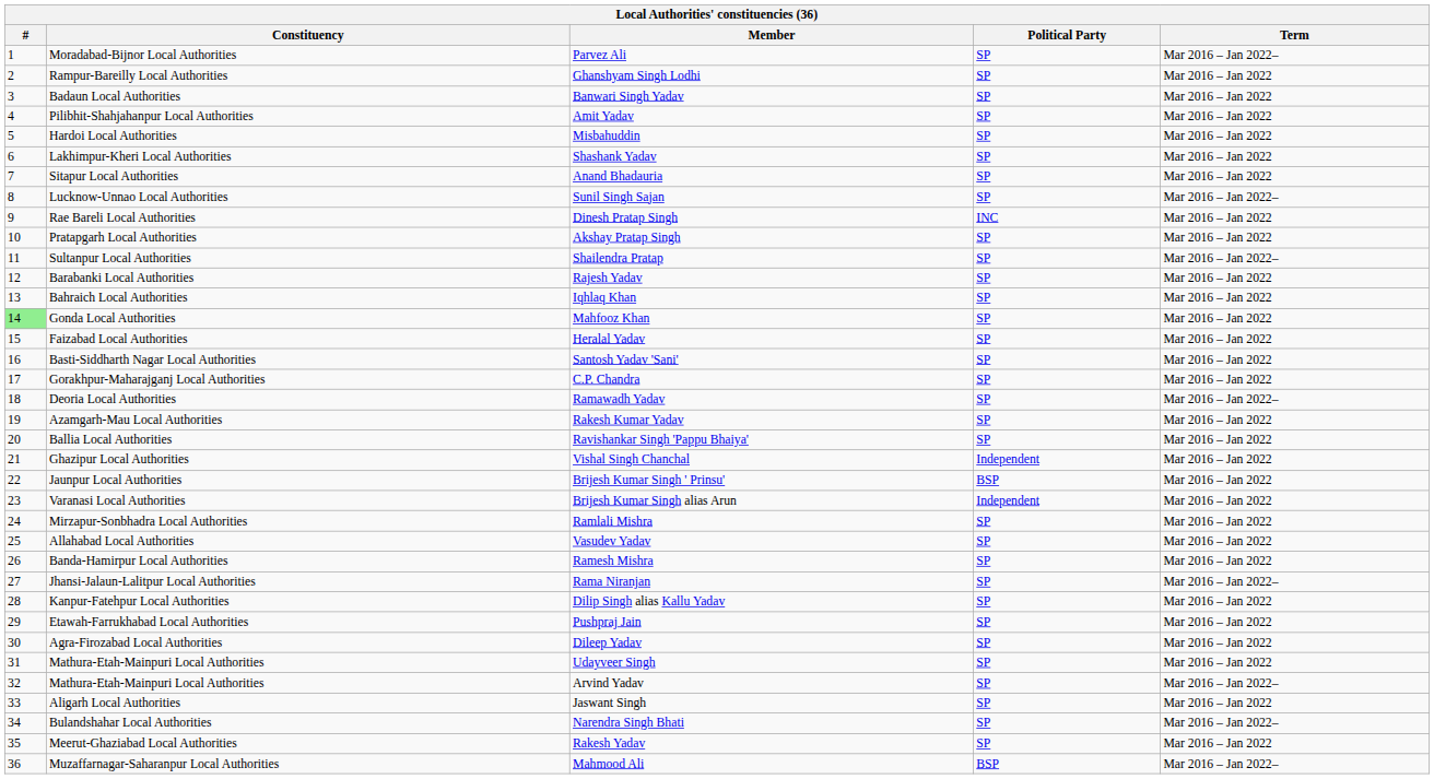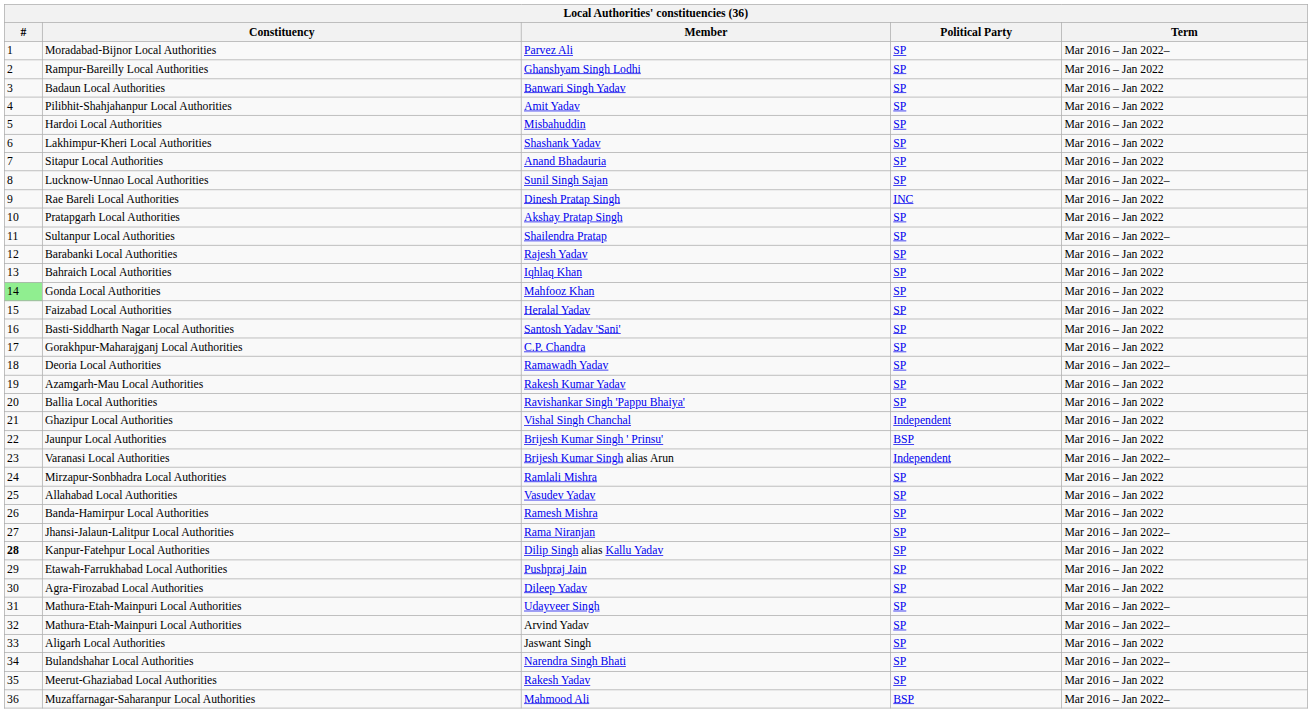 <table class="wikitable sortable mw-collapsible mw-collapsed" align="center" style="width: 90%;">
 <tr>
 <th colspan="5">Local Authorities' constituencies (36)</th>
 </tr>
 <tr>
 <th>#</th>
 <th>Constituency</th>
 <th>Member</th>
 <th>Political Party</th>
 <th>Term</th>
 </tr>
 <tr>
 <td>1</td>
 <td>Moradabad-Bijnor Local Authorities</td>
 <td><a href='#'>Parvez Ali</a></td>
 <td><a href='#'>SP</a></td>
 <td>Mar 2016 – Jan 2022–</td>
 </tr>
 <tr>
 <td>2</td>
 <td>Rampur-Bareilly Local Authorities</td>
 <td><a href='#'>Ghanshyam Singh Lodhi</a></td>
 <td><a href='#'>SP</a></td>
 <td>Mar 2016 – Jan 2022</td>
 </tr>
 <tr>
 <td>3</td>
 <td>Badaun Local Authorities</td>
 <td><a href='#'>Banwari Singh Yadav</a></td>
 <td><a href='#'>SP</a></td>
 <td>Mar 2016 – Jan 2022</td>
 </tr>
 <tr>
 <td>4</td>
 <td>Pilibhit-Shahjahanpur Local Authorities</td>
 <td><a href='#'>Amit Yadav</a></td>
 <td><a href='#'>SP</a></td>
 <td>Mar 2016 – Jan 2022</td>
 </tr>
 <tr>
 <td>5</td>
 <td>Hardoi Local Authorities</td>
 <td><a href='#'>Misbahuddin</a></td>
 <td><a href='#'>SP</a></td>
 <td>Mar 2016 – Jan 2022</td>
 </tr>
 <tr>
 <td>6</td>
 <td>Lakhimpur-Kheri Local Authorities</td>
 <td><a href='#'>Shashank Yadav</a></td>
 <td><a href='#'>SP</a></td>
 <td>Mar 2016 – Jan 2022</td>
 </tr>
 <tr>
 <td>7</td>
 <td>Sitapur Local Authorities</td>
 <td><a href='#'>Anand Bhadauria</a></td>
 <td><a href='#'>SP</a></td>
 <td>Mar 2016 – Jan 2022</td>
 </tr>
 <tr>
 <td>8</td>
 <td>Lucknow-Unnao Local Authorities</td>
 <td><a href='#'>Sunil Singh Sajan</a></td>
 <td><a href='#'>SP</a></td>
 <td>Mar 2016 – Jan 2022–</td>
 </tr>
 <tr>
 <td>9</td>
 <td>Rae Bareli Local Authorities</td>
 <td><a href='#'>Dinesh Pratap Singh</a></td>
 <td><a href='#'>INC</a></td>
 <td>Mar 2016 – Jan 2022</td>
 </tr>
 <tr>
 <td>10</td>
 <td>Pratapgarh Local Authorities</td>
 <td><a href='#'>Akshay Pratap Singh</a></td>
 <td><a href='#'>SP</a></td>
 <td>Mar 2016 – Jan 2022</td>
 </tr>
 <tr>
 <td>11</td>
 <td>Sultanpur Local Authorities</td>
 <td><a href='#'>Shailendra Pratap</a></td>
 <td><a href='#'>SP</a></td>
 <td>Mar 2016 – Jan 2022–</td>
 </tr>
 <tr>
 <td>12</td>
 <td>Barabanki Local Authorities</td>
 <td><a href='#'>Rajesh Yadav</a></td>
 <td><a href='#'>SP</a></td>
 <td>Mar 2016 – Jan 2022</td>
 </tr>
 <tr>
 <td>13</td>
 <td>Bahraich Local Authorities</td>
 <td><a href='#'>Iqhlaq Khan</a></td>
 <td><a href='#'>SP</a></td>
 <td>Mar 2016 – Jan 2022</td>
 </tr>
 <tr>
 <td style="background: lightgreen;">14</td>
 <td>Gonda Local Authorities</td>
 <td><a href='#'>Mahfooz Khan</a></td>
 <td><a href='#'>SP</a></td>
 <td>Mar 2016 – Jan 2022</td>
 </tr>
 <tr>
 <td>15</td>
 <td>Faizabad Local Authorities</td>
 <td><a href='#'>Heralal Yadav</a></td>
 <td><a href='#'>SP</a></td>
 <td>Mar 2016 – Jan 2022</td>
 </tr>
 <tr>
 <td>16</td>
 <td>Basti-Siddharth Nagar Local Authorities</td>
 <td><a href='#'>Santosh Yadav 'Sani'</a></td>
 <td><a href='#'>SP</a></td>
 <td>Mar 2016 – Jan 2022</td>
 </tr>
 <tr>
 <td>17</td>
 <td>Gorakhpur-Maharajganj Local Authorities</td>
 <td><a href='#'>C.P. Chandra</a></td>
 <td><a href='#'>SP</a></td>
 <td>Mar 2016 – Jan 2022</td>
 </tr>
 <tr>
 <td>18</td>
 <td>Deoria Local Authorities</td>
 <td><a href='#'>Ramawadh Yadav</a></td>
 <td><a href='#'>SP</a></td>
 <td>Mar 2016 – Jan 2022–</td>
 </tr>
 <tr>
 <td>19</td>
 <td>Azamgarh-Mau Local Authorities</td>
 <td><a href='#'>Rakesh Kumar Yadav</a></td>
 <td><a href='#'>SP</a></td>
 <td>Mar 2016 – Jan 2022</td>
 </tr>
 <tr>
 <td>20</td>
 <td>Ballia Local Authorities</td>
 <td><a href='#'>Ravishankar Singh 'Pappu Bhaiya'</a></td>
 <td><a href='#'>SP</a></td>
 <td>Mar 2016 – Jan 2022</td>
 </tr>
 <tr>
 <td>21</td>
 <td>Ghazipur Local Authorities</td>
 <td><a href='#'>Vishal Singh Chanchal</a></td>
 <td><a href='#'>Independent</a></td>
 <td>Mar 2016 – Jan 2022</td>
 </tr>
 <tr>
 <td>22</td>
 <td>Jaunpur Local Authorities</td>
 <td><a href='#'>Brijesh Kumar Singh ' Prinsu'</a></td>
 <td><a href='#'>BSP</a></td>
 <td>Mar 2016 – Jan 2022</td>
 </tr>
 <tr>
 <td>23</td>
 <td>Varanasi Local Authorities</td>
 <td><a href='#'>Brijesh Kumar Singh</a> alias Arun</td>
 <td><a href='#'>Independent</a></td>
-<td>Mar 2016 – Jan 2022</td>
+<td>Mar 2016 – Jan 2022–</td>
 </tr>
 <tr>
 <td>24</td>
 <td>Mirzapur-Sonbhadra Local Authorities</td>
 <td><a href='#'>Ramlali Mishra</a></td>
 <td><a href='#'>SP</a></td>
 <td>Mar 2016 – Jan 2022</td>
 </tr>
 <tr>
 <td>25</td>
 <td>Allahabad Local Authorities</td>
 <td><a href='#'>Vasudev Yadav</a></td>
 <td><a href='#'>SP</a></td>
 <td>Mar 2016 – Jan 2022</td>
 </tr>
 <tr>
 <td>26</td>
 <td>Banda-Hamirpur Local Authorities</td>
 <td><a href='#'>Ramesh Mishra</a></td>
 <td><a href='#'>SP</a></td>
 <td>Mar 2016 – Jan 2022</td>
 </tr>
 <tr>
 <td>27</td>
 <td>Jhansi-Jalaun-Lalitpur Local Authorities</td>
 <td><a href='#'>Rama Niranjan</a></td>
 <td><a href='#'>SP</a></td>
 <td>Mar 2016 – Jan 2022–</td>
 </tr>
 <tr>
-<td>28</td>
+<td><strong>28</strong></td>
 <td>Kanpur-Fatehpur Local Authorities</td>
 <td><a href='#'>Dilip Singh</a> alias <a href='#'>Kallu Yadav</a></td>
 <td><a href='#'>SP</a></td>
 <td>Mar 2016 – Jan 2022</td>
 </tr>
 <tr>
 <td>29</td>
 <td>Etawah-Farrukhabad Local Authorities</td>
 <td><a href='#'>Pushpraj Jain</a></td>
 <td><a href='#'>SP</a></td>
 <td>Mar 2016 – Jan 2022</td>
 </tr>
 <tr>
 <td>30</td>
 <td>Agra-Firozabad Local Authorities</td>
 <td><a href='#'>Dileep Yadav</a></td>
 <td><a href='#'>SP</a></td>
 <td>Mar 2016 – Jan 2022</td>
 </tr>
 <tr>
 <td>31</td>
 <td>Mathura-Etah-Mainpuri Local Authorities</td>
 <td><a href='#'>Udayveer Singh</a></td>
 <td><a href='#'>SP</a></td>
-<td>Mar 2016 – Jan 2022</td>
+<td>Mar 2016 – Jan 2022–</td>
 </tr>
 <tr>
 <td>32</td>
 <td>Mathura-Etah-Mainpuri Local Authorities</td>
 <td>Arvind Yadav</td>
 <td><a href='#'>SP</a></td>
 <td>Mar 2016 – Jan 2022–</td>
 </tr>
 <tr>
 <td>33</td>
 <td>Aligarh Local Authorities</td>
 <td>Jaswant Singh</td>
 <td><a href='#'>SP</a></td>
 <td>Mar 2016 – Jan 2022</td>
 </tr>
 <tr>
 <td>34</td>
 <td>Bulandshahar Local Authorities</td>
 <td><a href='#'>Narendra Singh Bhati</a></td>
 <td><a href='#'>SP</a></td>
 <td>Mar 2016 – Jan 2022–</td>
 </tr>
 <tr>
 <td>35</td>
 <td>Meerut-Ghaziabad Local Authorities</td>
 <td><a href='#'>Rakesh Yadav</a></td>
 <td><a href='#'>SP</a></td>
 <td>Mar 2016 – Jan 2022</td>
 </tr>
 <tr>
 <td>36</td>
 <td>Muzaffarnagar-Saharanpur Local Authorities</td>
 <td><a href='#'>Mahmood Ali</a></td>
 <td><a href='#'>BSP</a></td>
 <td>Mar 2016 – Jan 2022–</td>
 </tr>
 </table>
